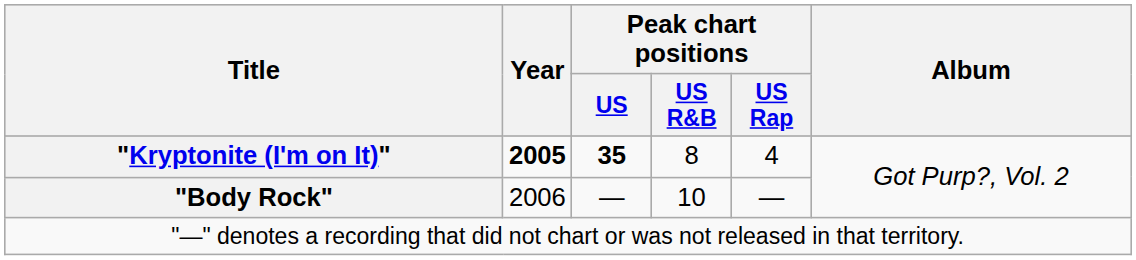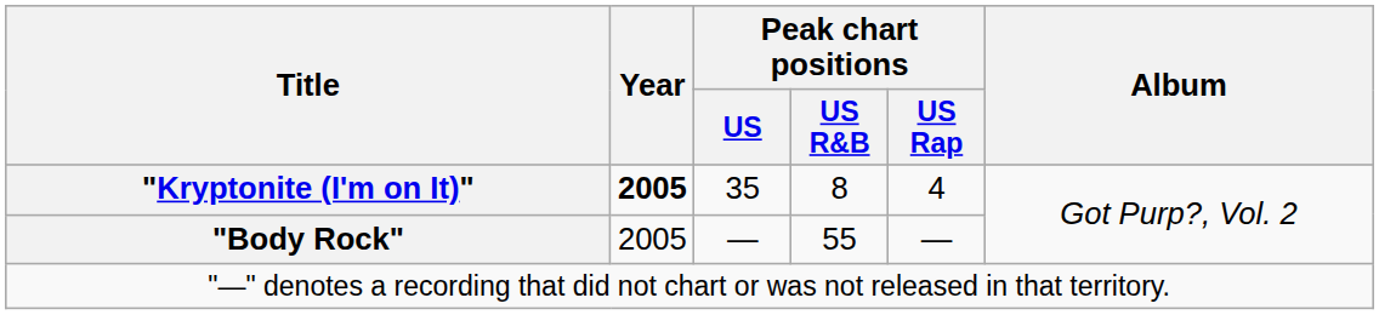 <table class="wikitable plainrowheaders" style="text-align:center;" border="1">
 <tr>
 <th scope="col" rowspan="2" style="width:19em;">Title</th>
 <th scope="col" rowspan="2">Year</th>
 <th scope="col" colspan="3">Peak chart positions</th>
 <th scope="col" rowspan="2" style="width:12em;">Album</th>
 </tr>
 <tr>
 <th style="width:3em; font-size:90%"><a href='#'>US</a></th>
 <th style="width:3em; font-size:90%"><a href='#'>US R&B</a></th>
 <th style="width:3em; font-size:90%"><a href='#'>US Rap</a></th>
 </tr>
 <tr>
 <th scope="row">"<a href='#'>Kryptonite (I'm on It)</a>"</th>
 <td><strong>2005</strong></td>
-<td><strong>35</strong></td>
+<td>35</td>
 <td>8</td>
 <td>4</td>
 <td rowspan="2"><em>Got Purp?, Vol. 2</em></td>
 </tr>
 <tr>
 <th scope="row">"Body Rock"</th>
-<td>2006</td>
+<td>2005</td>
 <td>—</td>
-<td>10</td>
+<td>55</td>
 <td>—</td>
 </tr>
 <tr>
 <td colspan="6" style="font-size:90%">"—" denotes a recording that did not chart or was not released in that territory.</td>
 </tr>
 </table>
